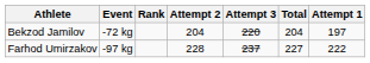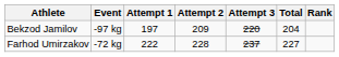 <table class="wikitable" style="text-align:center; font-size:90%">
 <tr>
 <th>Athlete</th>
 <th>Event</th>
-<th>Rank</th>
+<th>Attempt 1</th>
 <th>Attempt 2</th>
 <th>Attempt 3</th>
 <th>Total</th>
-<th>Attempt 1</th>
+<th>Rank</th>
 </tr>
 <tr>
 <td align="left">Bekzod Jamilov</td>
-<td>-72 kg</td>
-<td></td>
-<td>204</td>
+<td>-97 kg</td>
+<td>197</td>
+<td>209</td>
 <td><s>220</s></td>
 <td>204</td>
-<td>197</td>
+<td></td>
 </tr>
 <tr>
 <td align="left">Farhod Umirzakov</td>
-<td>-97 kg</td>
-<td></td>
+<td>-72 kg</td>
+<td>222</td>
 <td>228</td>
 <td><s>237</s></td>
 <td>227</td>
-<td>222</td>
+<td></td>
 </tr>
 </table>
